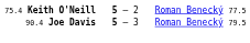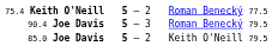 <table style="text-align:center">
 <tr>
 <th width=233></th>
 <th width=80></th>
 <th width=233></th>
 </tr>
 <tr>
 <td align=right><small>75.4</small> <strong>Keith O'Neill</strong> </td>
 <td><strong>5</strong> – 2</td>
 <td align=left> <a href='#'>Roman Benecký</a> <small>77.5</small></td>
 </tr>
 <tr>
 <td align=right><small>90.4</small> <strong>Joe Davis</strong> </td>
 <td><strong>5</strong> – 3</td>
 <td align=left> <a href='#'>Roman Benecký</a> <small>79.5</small></td>
 </tr>
+<tr>
+<td align=right><small>85.0</small> <strong>Joe Davis</strong> </td>
+<td><strong>5</strong> – 2</td>
+<td align=left> Keith O'Neill <small>79.5</small></td>
+</tr>
 </table>
